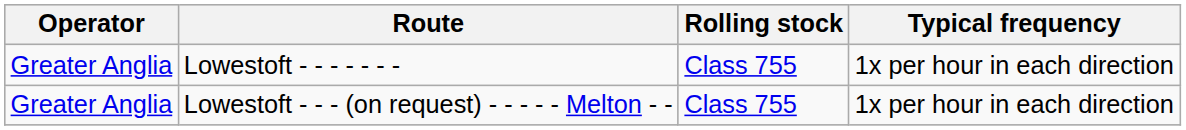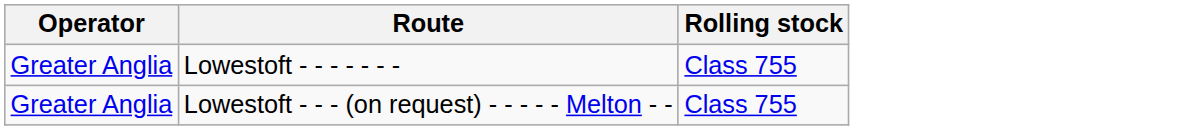 <table class="wikitable vatop">
 <tr>
 <th>Operator</th>
 <th>Route</th>
 <th>Rolling stock</th>
-<th>Typical frequency</th>
 </tr>
 <tr>
 <td><a href='#'>Greater Anglia</a></td>
 <td>Lowestoft -  -  -  -  -  -  - </td>
 <td><a href='#'>Class 755</a></td>
-<td>1x per hour in each direction</td>
 </tr>
 <tr>
 <td><a href='#'>Greater Anglia</a></td>
 <td>Lowestoft -  -  -  (on request) -  -  -  -  - <a href='#'>Melton</a> -  - </td>
 <td><a href='#'>Class 755</a></td>
-<td>1x per hour in each direction</td>
 </tr>
 </table>
